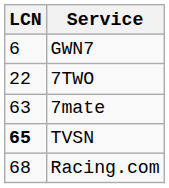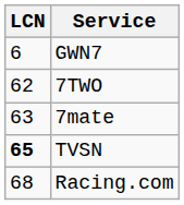 <table class="wikitable">
 <tr>
 <th>LCN</th>
 <th>Service</th>
 </tr>
 <tr>
 <td>6</td>
 <td>GWN7</td>
 </tr>
 <tr>
-<td>22</td>
+<td>62</td>
 <td>7TWO</td>
 </tr>
 <tr>
 <td>63</td>
 <td>7mate</td>
 </tr>
 <tr>
 <td><strong>65</strong></td>
 <td>TVSN</td>
 </tr>
 <tr>
 <td>68</td>
 <td>Racing.com</td>
 </tr>
 </table>
